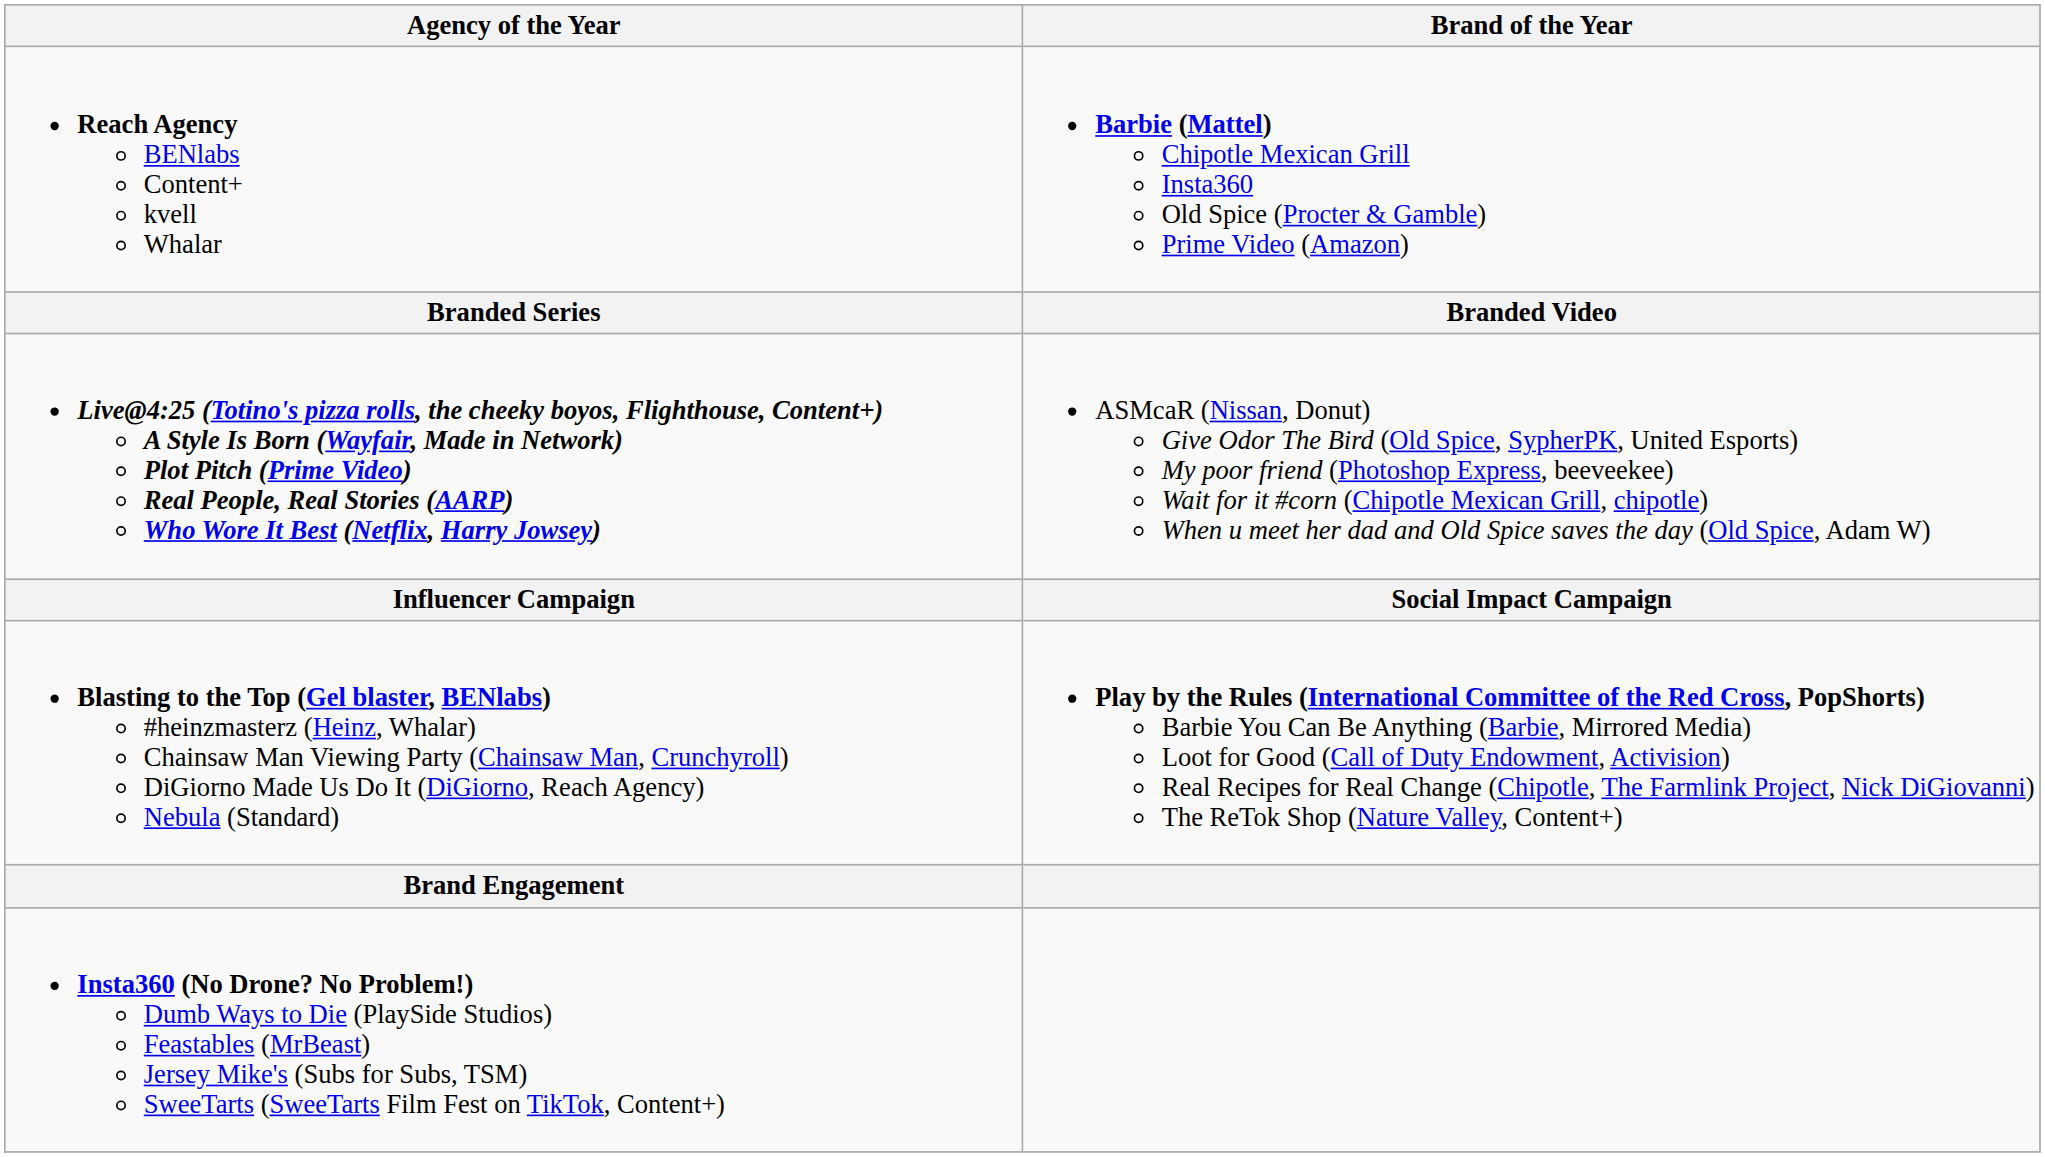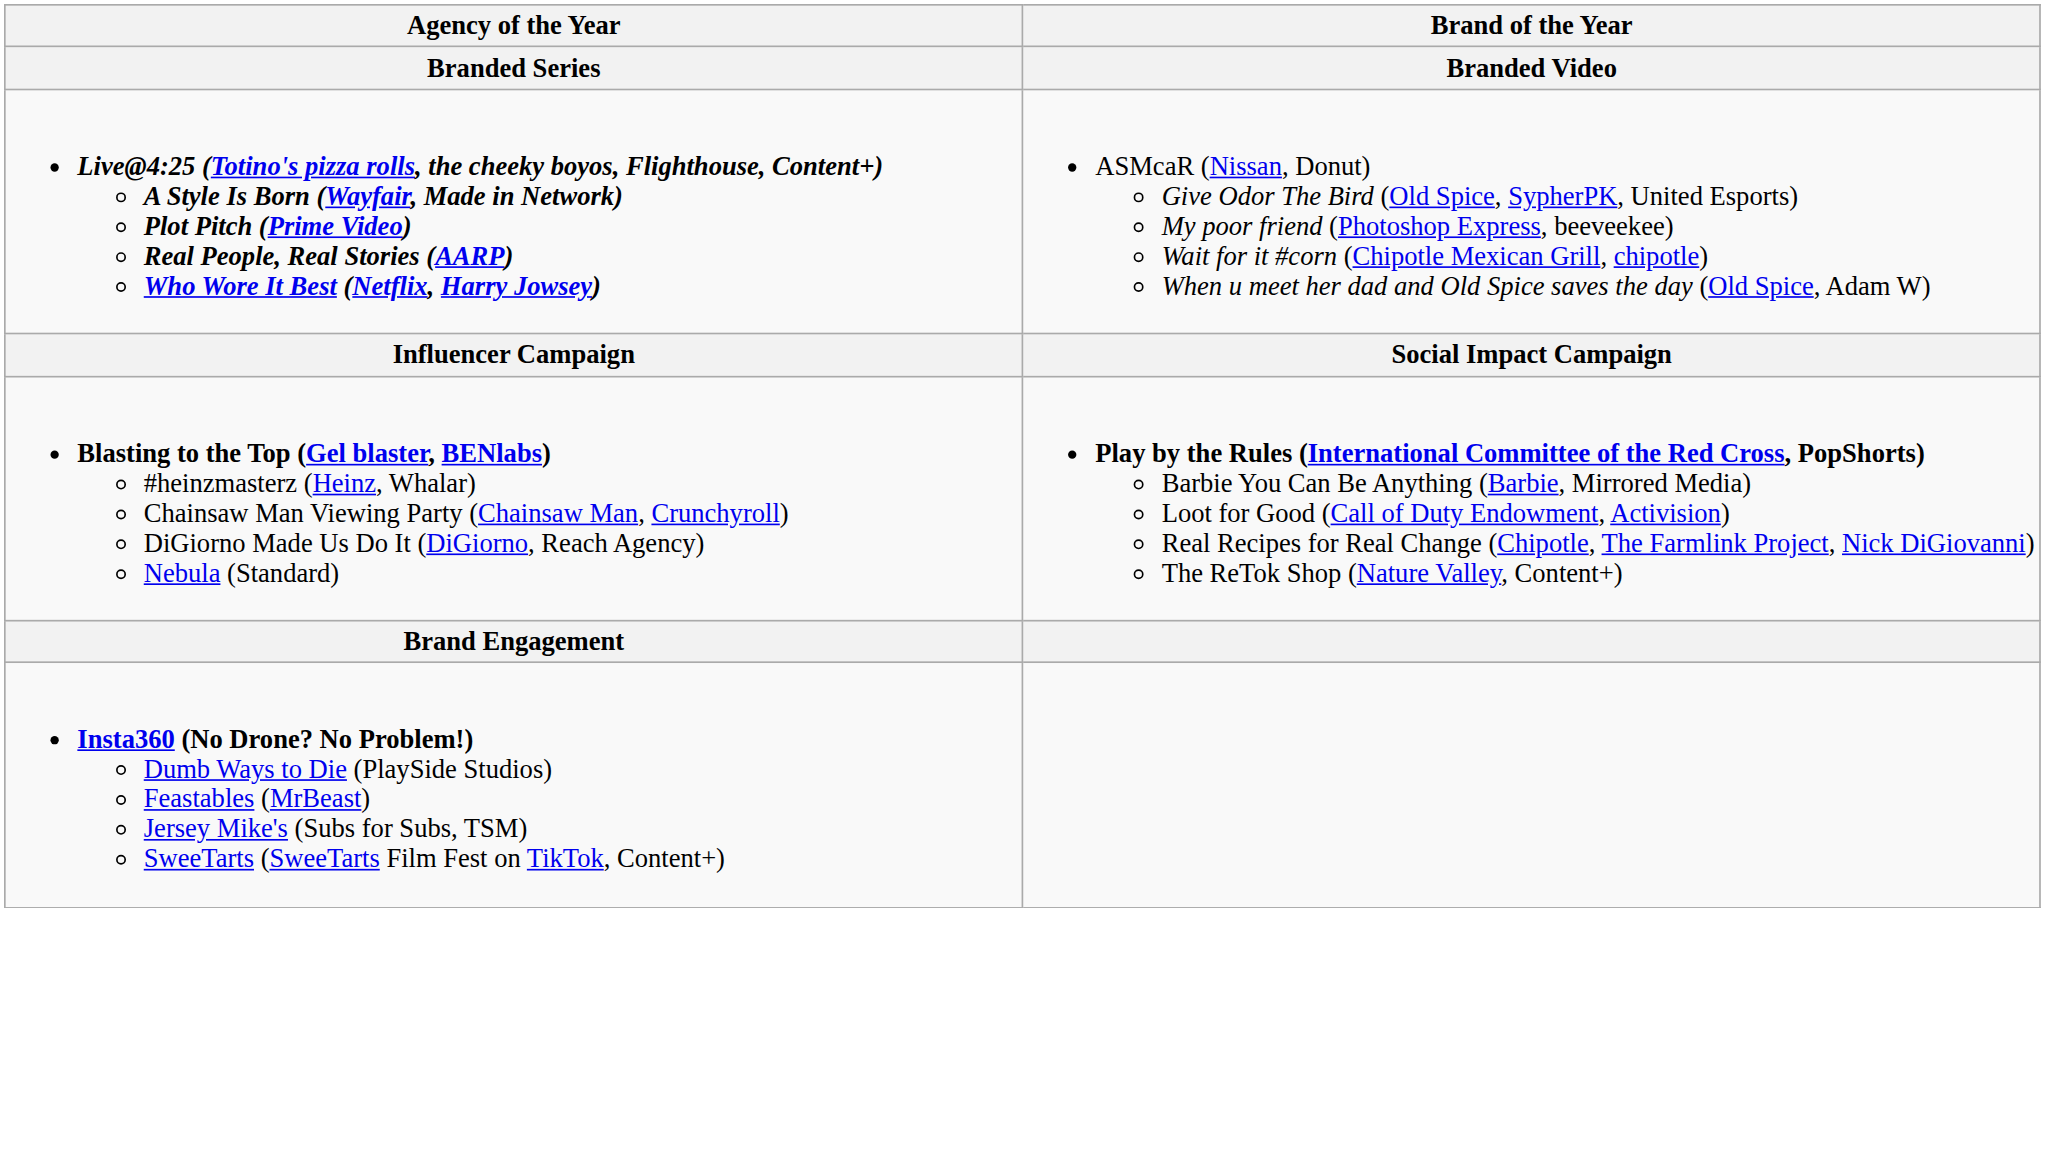 <table class="wikitable">
 <tr>
 <th width="50%">Agency of the Year</th>
 <th width="50%">Brand of the Year</th>
-</tr>
-<tr>
-<td valign="top"><br><ul><li><strong>Reach Agency</strong><ul><li><a href='#'>BENlabs</a></li><li>Content+</li><li>kvell</li><li>Whalar</li></ul></li></ul></td>
-<td valign="top"><br><ul><li><strong><a href='#'>Barbie</a> (<a href='#'>Mattel</a>)</strong><ul><li><a href='#'>Chipotle Mexican Grill</a></li><li><a href='#'>Insta360</a></li><li>Old Spice (<a href='#'>Procter & Gamble</a>)</li><li><a href='#'>Prime Video</a> (<a href='#'>Amazon</a>)</li></ul></li></ul></td>
 </tr>
 <tr>
 <th>Branded Series</th>
 <th>Branded Video</th>
 </tr>
 <tr>
 <td><br><ul><li><strong><em>Live@4:25<em> (<a href='#'>Totino's pizza rolls</a>, the cheeky boyos, Flighthouse, Content+)<strong><ul><li></em>A Style Is Born<em> (<a href='#'>Wayfair</a>, Made in Network)</li><li></em>Plot Pitch<em> (<a href='#'>Prime Video</a>)</li><li></em>Real People, Real Stories<em> (<a href='#'>AARP</a>)</li><li><a href='#'></em>Who Wore It Best<em></a> (<a href='#'>Netflix</a>, <a href='#'>Harry Jowsey</a>)</li></ul></li></ul></td>
 <td><br><ul><li></em></strong>ASMcaR</em> (<a href='#'>Nissan</a>, Donut)</strong><ul><li><em>Give Odor The Bird</em> (<a href='#'>Old Spice</a>, <a href='#'>SypherPK</a>, United Esports)</li><li><em>My poor friend</em> (<a href='#'>Photoshop Express</a>, beeveekee)</li><li><em>Wait for it #corn</em> (<a href='#'>Chipotle Mexican Grill</a>, <a href='#'>chipotle</a>)</li><li><em>When u meet her dad and Old Spice saves the day</em> (<a href='#'>Old Spice</a>, Adam W)</li></ul></li></ul></td>
 </tr>
 <tr>
 <th>Influencer Campaign</th>
 <th>Social Impact Campaign</th>
 </tr>
 <tr>
 <td><br><ul><li><strong>Blasting to the Top (<a href='#'>Gel blaster</a>, <a href='#'>BENlabs</a>)</strong><ul><li>#heinzmasterz (<a href='#'>Heinz</a>, Whalar)</li><li>Chainsaw Man Viewing Party (<a href='#'>Chainsaw Man</a>, <a href='#'>Crunchyroll</a>)</li><li>DiGiorno Made Us Do It (<a href='#'>DiGiorno</a>, Reach Agency)</li><li><a href='#'>Nebula</a> (Standard)</li></ul></li></ul></td>
 <td><br><ul><li><strong>Play by the Rules (<a href='#'>International Committee of the Red Cross</a>, PopShorts)</strong><ul><li>Barbie You Can Be Anything (<a href='#'>Barbie</a>, Mirrored Media)</li><li>Loot for Good (<a href='#'>Call of Duty Endowment</a>, <a href='#'>Activision</a>)</li><li>Real Recipes for Real Change (<a href='#'>Chipotle</a>, <a href='#'>The Farmlink Project</a>, <a href='#'>Nick DiGiovanni</a>)</li><li>The ReTok Shop (<a href='#'>Nature Valley</a>, Content+)</li></ul></li></ul></td>
 </tr>
 <tr>
 <th>Brand Engagement</th>
 <th></th>
 </tr>
 <tr>
 <td><br><ul><li><strong><a href='#'>Insta360</a> (No Drone? No Problem!)</strong><ul><li><a href='#'>Dumb Ways to Die</a> (PlaySide Studios)</li><li><a href='#'>Feastables</a> (<a href='#'>MrBeast</a>)</li><li><a href='#'>Jersey Mike's</a> (Subs for Subs, TSM)</li><li><a href='#'>SweeTarts</a> (<a href='#'>SweeTarts</a> Film Fest on <a href='#'>TikTok</a>, Content+)</li></ul></li></ul></td>
 <td></td>
 </tr>
 </table>
